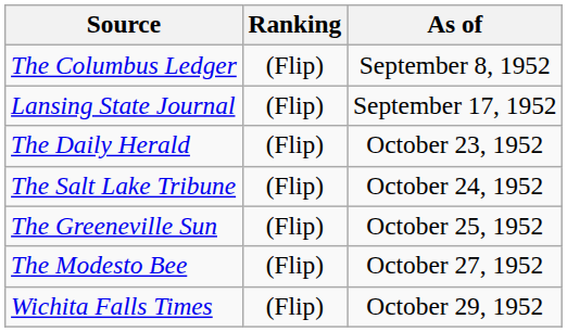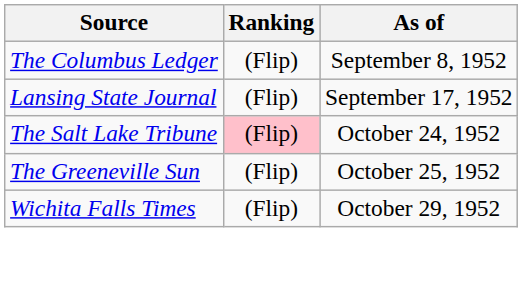 <table class="wikitable" style="text-align:center">
 <tr>
 <th>Source</th>
 <th>Ranking</th>
 <th>As of</th>
 </tr>
 <tr>
 <td align="left"><em><a href='#'>The Columbus Ledger</a></em></td>
 <td>(Flip)</td>
 <td>September 8, 1952</td>
 </tr>
 <tr>
 <td align="left"><em><a href='#'>Lansing State Journal</a></em></td>
 <td>(Flip)</td>
 <td>September 17, 1952</td>
 </tr>
 <tr>
-<td align="left"><em><a href='#'>The Daily Herald</a></em></td>
-<td>(Flip)</td>
-<td>October 23, 1952</td>
-</tr>
-<tr>
 <td align="left"><em><a href='#'>The Salt Lake Tribune</a></em></td>
-<td>(Flip)</td>
+<td style="background: pink;">(Flip)</td>
 <td>October 24, 1952</td>
 </tr>
 <tr>
 <td align="left"><em><a href='#'>The Greeneville Sun</a></em></td>
 <td>(Flip)</td>
 <td>October 25, 1952</td>
 </tr>
 <tr>
-<td align="left"><em><a href='#'>The Modesto Bee</a></em></td>
-<td>(Flip)</td>
-<td>October 27, 1952</td>
-</tr>
-<tr>
 <td align="left"><em><a href='#'>Wichita Falls Times</a></em></td>
 <td>(Flip)</td>
 <td>October 29, 1952</td>
 </tr>
 </table>
